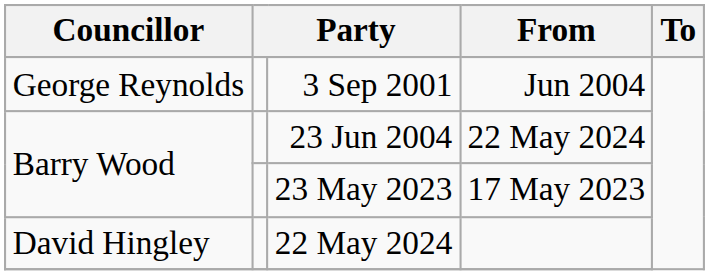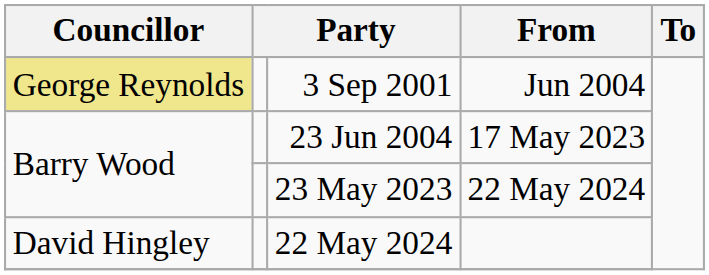 <table class=wikitable>
 <tr>
 <th>Councillor</th>
 <th colspan=2>Party</th>
 <th>From</th>
 <th>To</th>
 </tr>
 <tr>
-<td>George Reynolds</td>
+<td style="background: khaki;">George Reynolds</td>
 <td></td>
 <td align=right>3 Sep 2001</td>
 <td align=right>Jun 2004</td>
 </tr>
 <tr>
 <td rowspan=2>Barry Wood</td>
 <td></td>
 <td align=right>23 Jun 2004</td>
-<td align=right>22 May 2024</td>
+<td align=right>17 May 2023</td>
 </tr>
 <tr>
 <td></td>
 <td align=right>23 May 2023</td>
-<td align=right>17 May 2023</td>
+<td align=right>22 May 2024</td>
 </tr>
 <tr>
 <td>David Hingley</td>
 <td></td>
 <td align=right>22 May 2024</td>
 <td align=right></td>
 </tr>
 <tr>
 </tr>
 </table>
